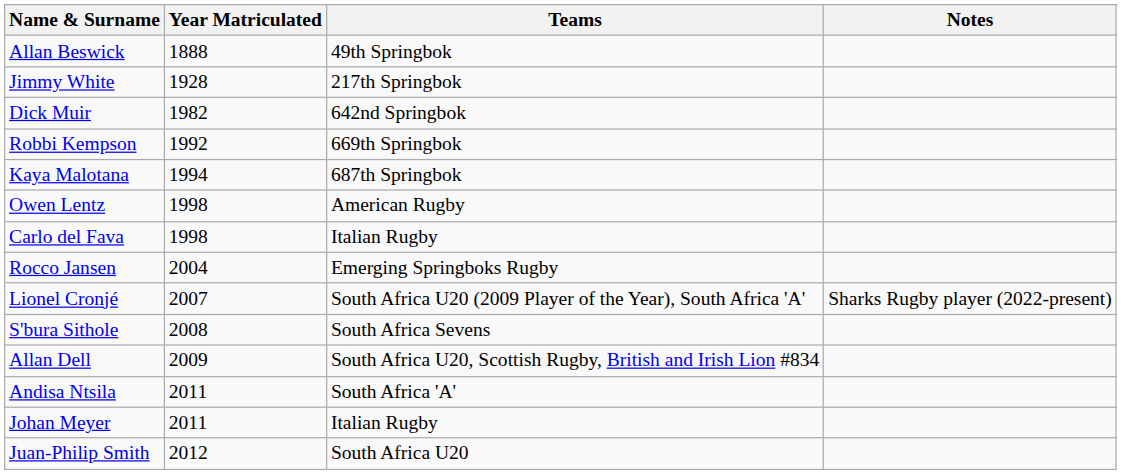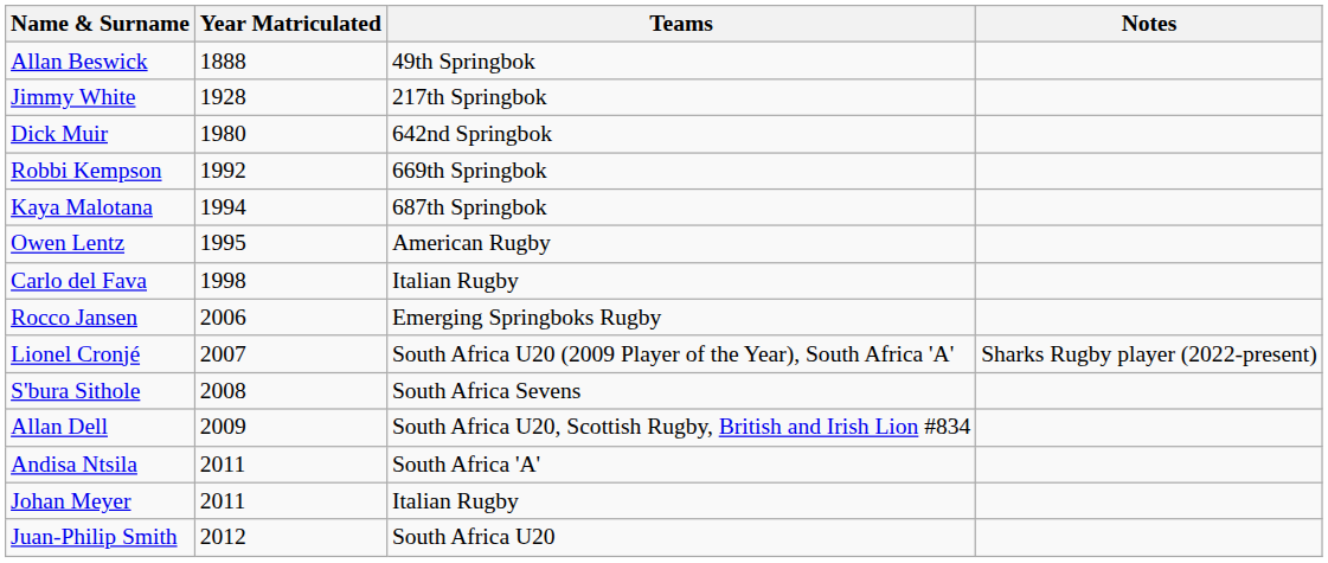 <table class="wikitable sortable plainrowheaders">
 <tr>
 <th scope="col">Name & Surname</th>
 <th scope="col">Year Matriculated</th>
 <th scope="col">Teams</th>
 <th scope="col">Notes</th>
 </tr>
 <tr>
 <td><a href='#'>Allan Beswick</a></td>
 <td>1888</td>
 <td>49th Springbok</td>
 <td></td>
 </tr>
 <tr>
 <td><a href='#'>Jimmy White</a></td>
 <td>1928</td>
 <td>217th Springbok</td>
 <td></td>
 </tr>
 <tr>
 <td><a href='#'>Dick Muir</a></td>
-<td>1982</td>
+<td>1980</td>
 <td>642nd Springbok</td>
 <td></td>
 </tr>
 <tr>
 <td><a href='#'>Robbi Kempson</a></td>
 <td>1992</td>
 <td>669th Springbok</td>
 <td></td>
 </tr>
 <tr>
 <td><a href='#'>Kaya Malotana</a></td>
 <td>1994</td>
 <td>687th Springbok</td>
 <td></td>
 </tr>
 <tr>
 <td><a href='#'>Owen Lentz</a></td>
-<td>1998</td>
+<td>1995</td>
 <td>American Rugby</td>
 <td></td>
 </tr>
 <tr>
 <td><a href='#'>Carlo del Fava</a></td>
 <td>1998</td>
 <td>Italian Rugby</td>
 <td></td>
 </tr>
 <tr>
 <td><a href='#'>Rocco Jansen</a></td>
-<td>2004</td>
+<td>2006</td>
 <td>Emerging Springboks Rugby</td>
 <td></td>
 </tr>
 <tr>
 <td><a href='#'>Lionel Cronjé</a></td>
 <td>2007</td>
 <td>South Africa U20 (2009 Player of the Year), South Africa 'A'</td>
 <td>Sharks Rugby player (2022-present)</td>
 </tr>
 <tr>
 <td><a href='#'>S'bura Sithole</a></td>
 <td>2008</td>
 <td>South Africa Sevens</td>
 <td></td>
 </tr>
 <tr>
 <td><a href='#'>Allan Dell</a></td>
 <td>2009</td>
 <td>South Africa U20, Scottish Rugby, <a href='#'>British and Irish Lion</a> #834</td>
 <td></td>
 </tr>
 <tr>
 <td><a href='#'>Andisa Ntsila</a></td>
 <td>2011</td>
 <td>South Africa 'A'</td>
 <td></td>
 </tr>
 <tr>
 <td><a href='#'>Johan Meyer</a></td>
 <td>2011</td>
 <td>Italian Rugby</td>
 <td></td>
 </tr>
 <tr>
 <td><a href='#'>Juan-Philip Smith</a></td>
 <td>2012</td>
 <td>South Africa U20</td>
 <td></td>
 </tr>
 </table>
